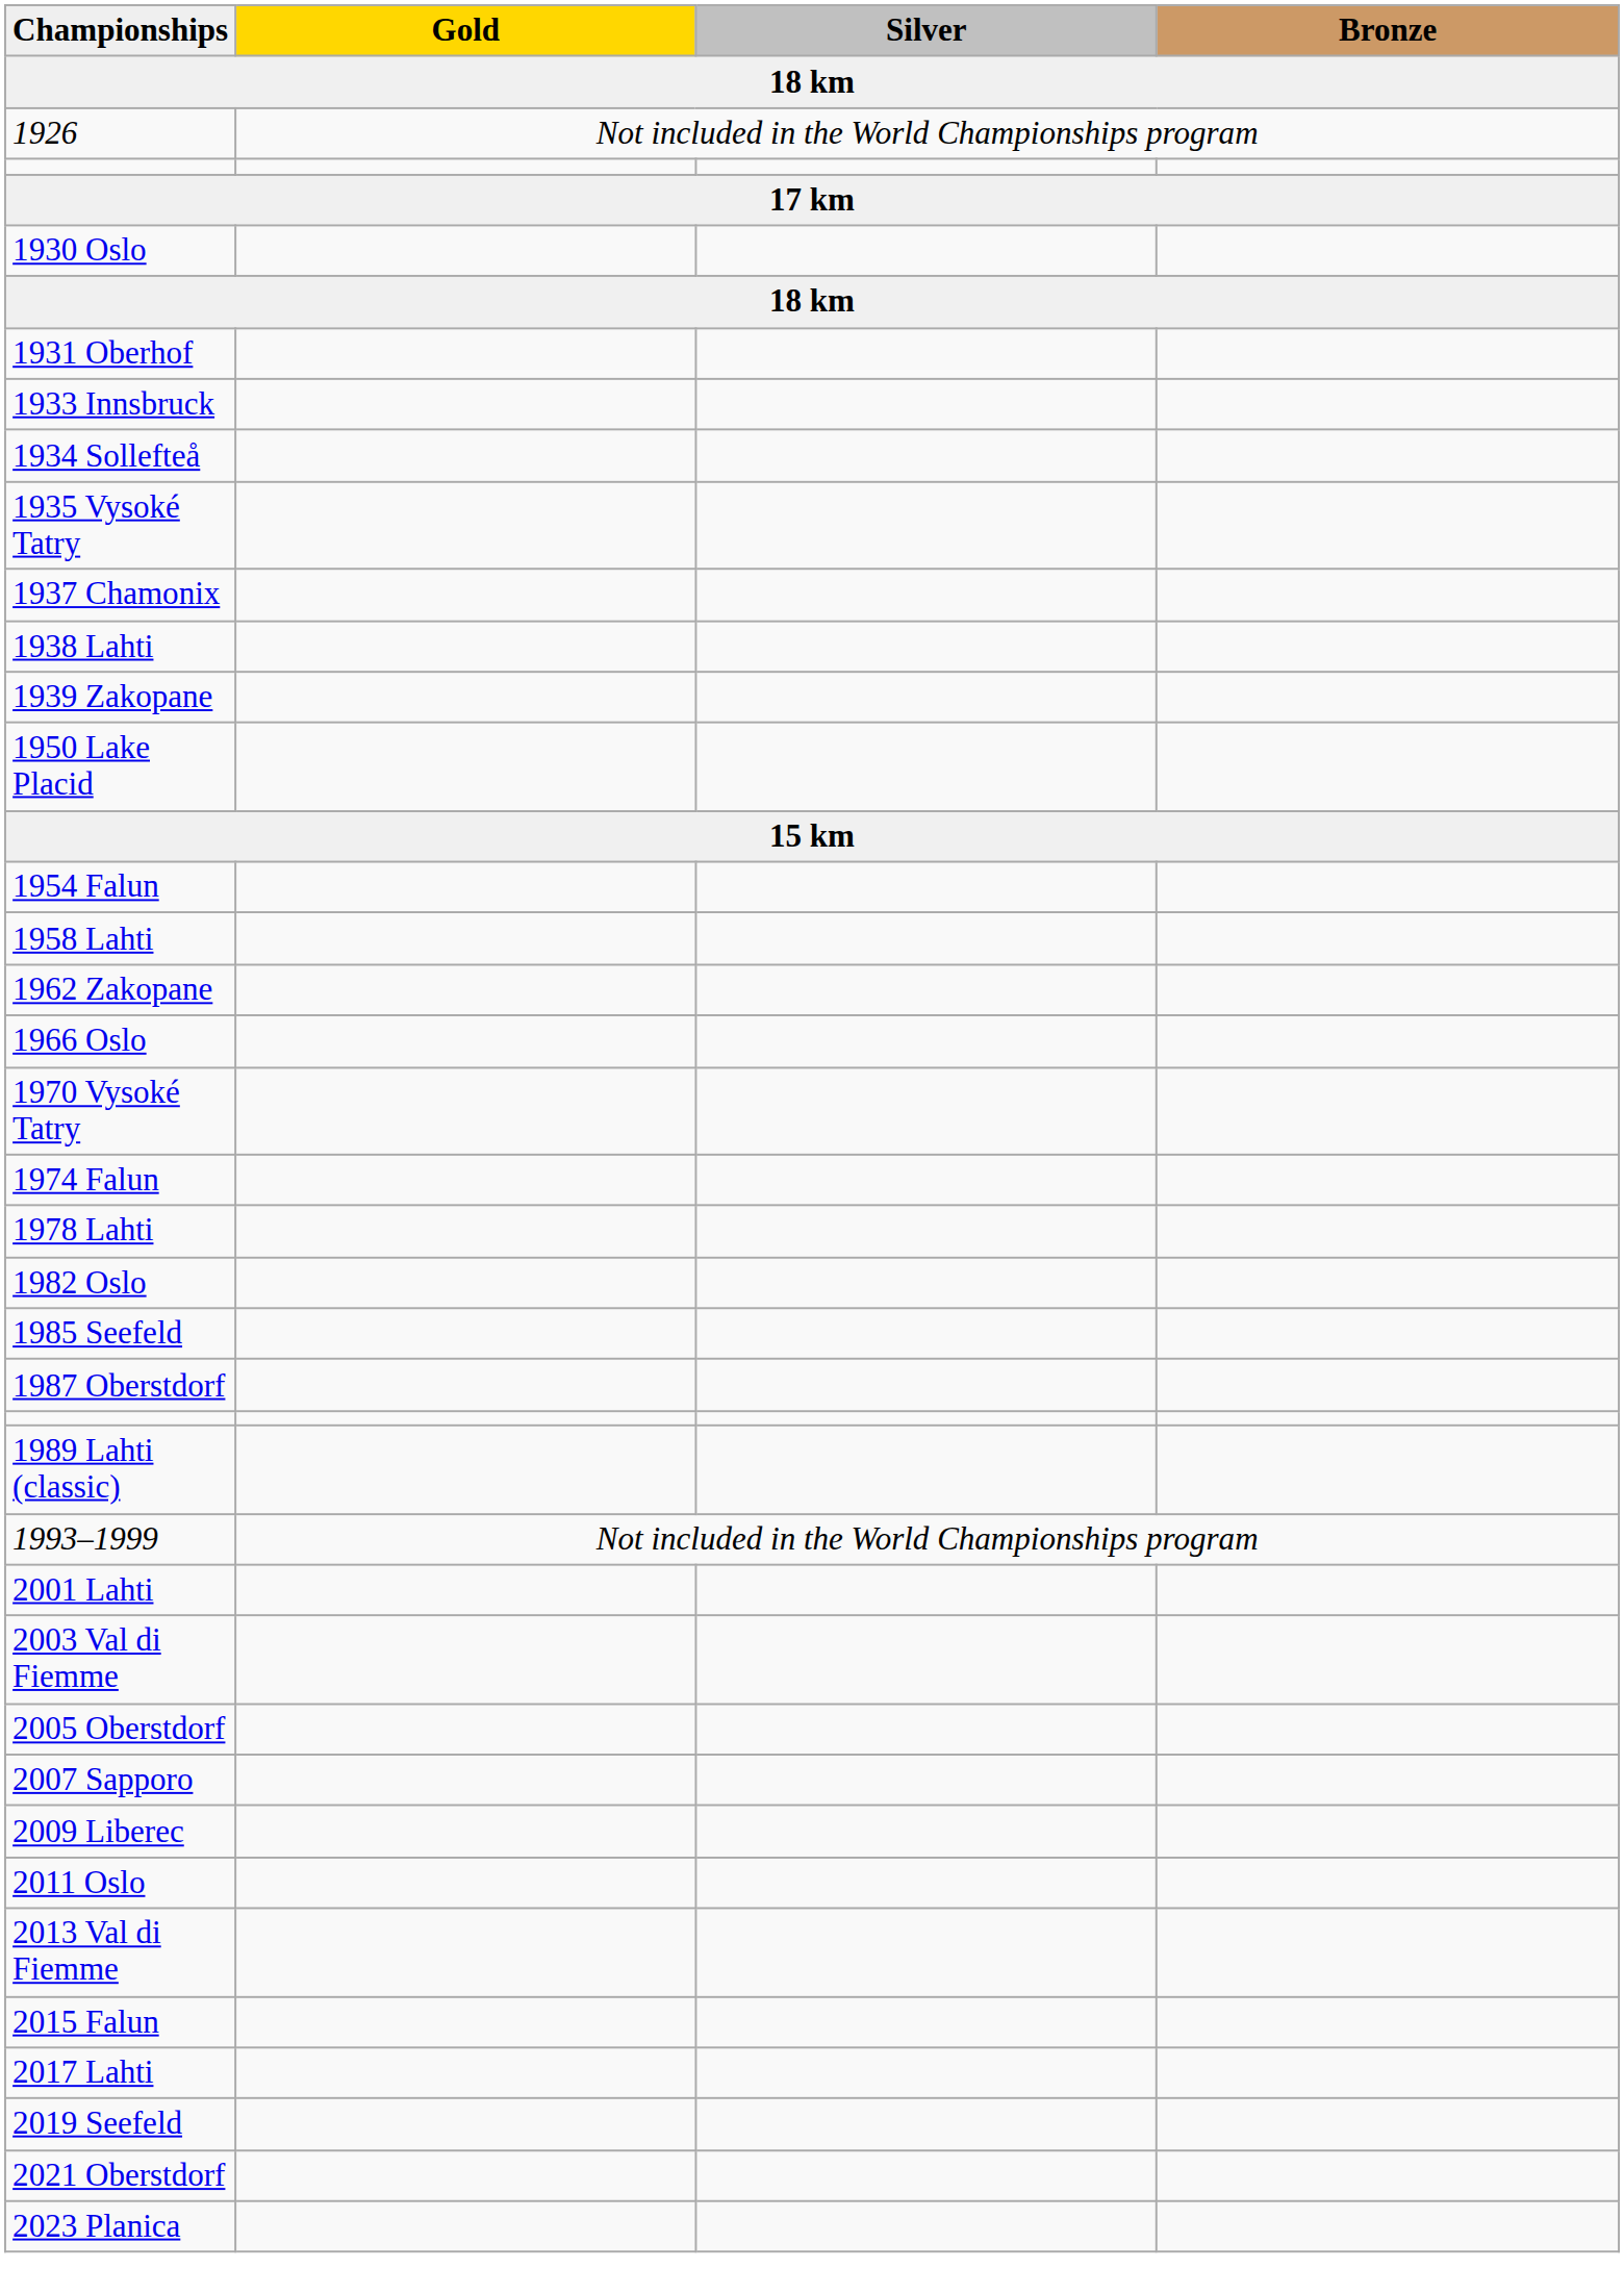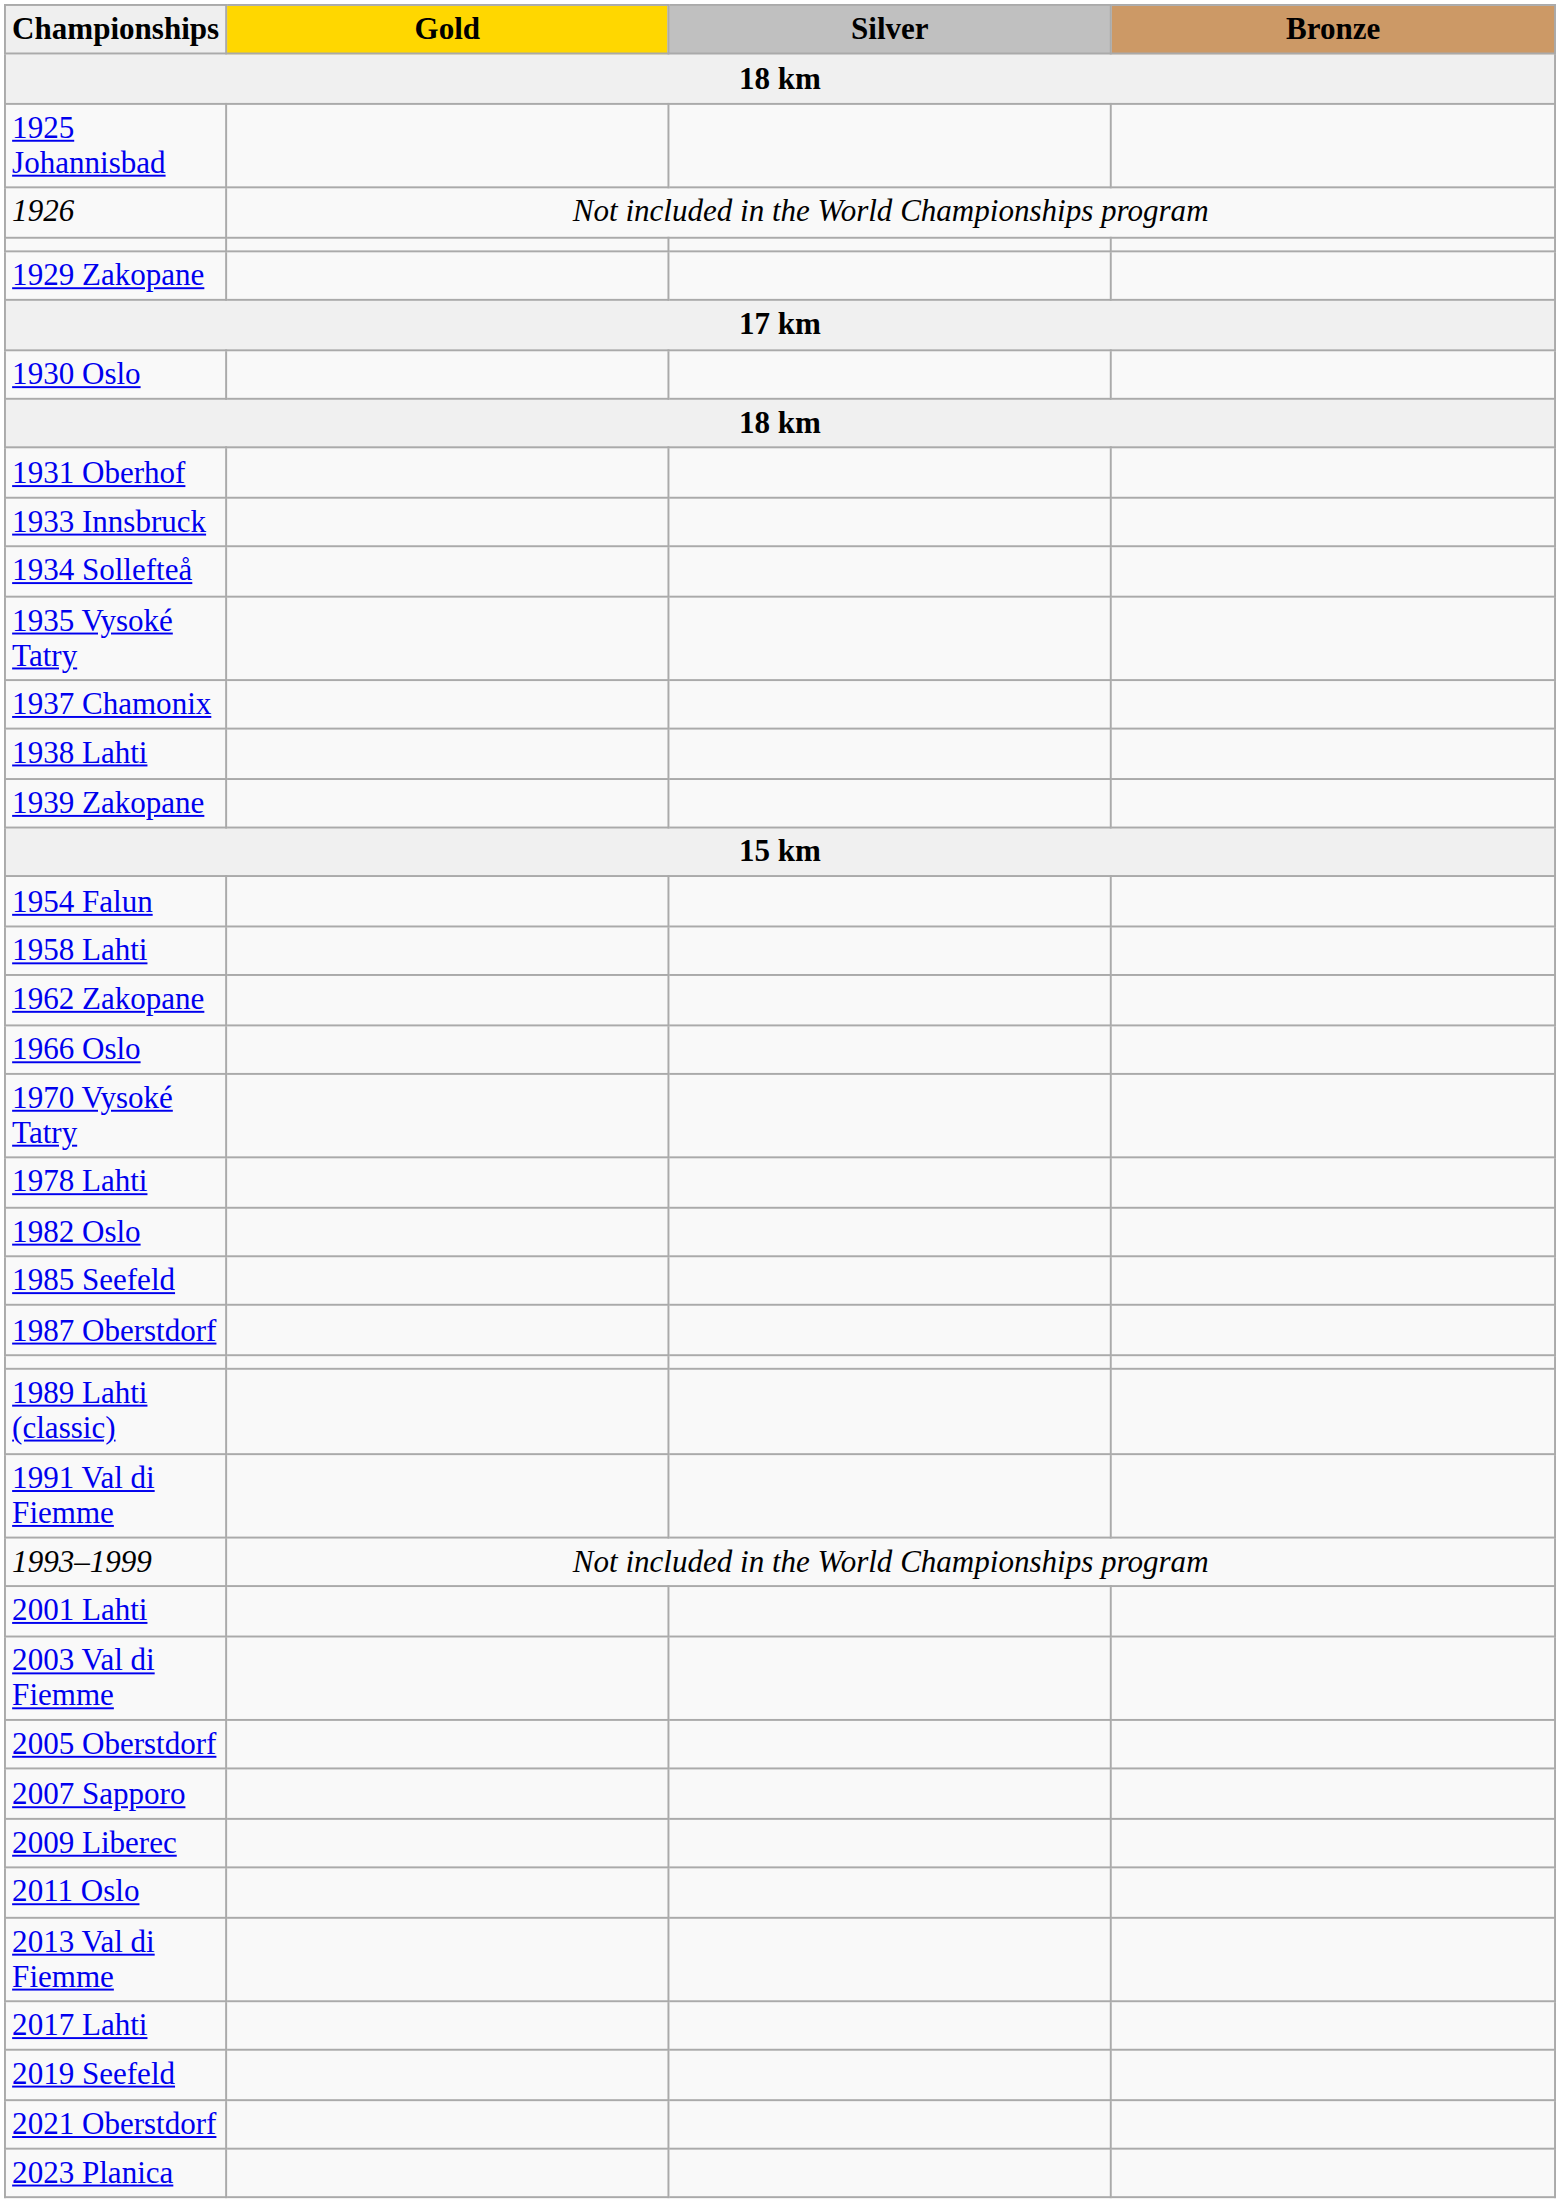 <table class="wikitable sortable" style="width:800px;">
 <tr>
 <th style="width:10%; background:#efefef;">Championships</th>
 <th style="width:30%; background:gold">Gold</th>
 <th style="width:30%; background:silver">Silver</th>
 <th style="width:30%; background:#CC9966">Bronze</th>
 </tr>
 <tr>
 <td colspan=4 align=center bgcolor=F0F0F0><strong>18 km</strong></td>
 </tr>
 <tr>
+<td><a href='#'>1925 Johannisbad</a></td>
+<td></td>
+<td></td>
+<td></td>
+</tr>
+<tr>
 <td><em>1926</em></td>
 <td colspan=3 align=center><em>Not included in the World Championships program</em></td>
 </tr>
 <tr>
 <td><a href='#'></a></td>
+<td></td>
+<td></td>
+<td></td>
+</tr>
+<tr>
+<td><a href='#'>1929 Zakopane</a></td>
 <td></td>
 <td></td>
 <td></td>
 </tr>
 <tr>
 <td colspan=4 align=center bgcolor=F0F0F0><strong>17 km</strong></td>
 </tr>
 <tr>
 <td><a href='#'>1930 Oslo</a></td>
 <td></td>
 <td></td>
 <td></td>
 </tr>
 <tr>
 <td colspan=4 align=center bgcolor=F0F0F0><strong>18 km</strong></td>
 </tr>
 <tr>
 <td><a href='#'>1931 Oberhof</a></td>
 <td></td>
 <td></td>
 <td></td>
 </tr>
 <tr>
 <td><a href='#'>1933 Innsbruck</a></td>
 <td></td>
 <td></td>
 <td></td>
 </tr>
 <tr>
 <td><a href='#'>1934 Sollefteå</a></td>
 <td></td>
 <td></td>
 <td></td>
 </tr>
 <tr>
 <td><a href='#'>1935 Vysoké Tatry</a></td>
 <td></td>
 <td></td>
 <td></td>
 </tr>
 <tr>
 <td><a href='#'>1937 Chamonix</a></td>
 <td></td>
 <td></td>
 <td></td>
 </tr>
 <tr>
 <td><a href='#'>1938 Lahti</a></td>
 <td></td>
 <td></td>
 <td></td>
 </tr>
 <tr>
 <td><a href='#'>1939 Zakopane</a></td>
 <td></td>
 <td></td>
 <td></td>
 </tr>
 <tr>
-<td><a href='#'>1950 Lake Placid</a></td>
-<td></td>
-<td></td>
-<td></td>
-</tr>
-<tr>
 <td colspan=4 align=center bgcolor=F0F0F0><strong>15 km</strong></td>
 </tr>
 <tr>
 <td><a href='#'>1954 Falun</a></td>
 <td></td>
 <td></td>
 <td></td>
 </tr>
 <tr>
 <td><a href='#'>1958 Lahti</a></td>
 <td></td>
 <td></td>
 <td></td>
 </tr>
 <tr>
 <td><a href='#'>1962 Zakopane</a></td>
 <td></td>
 <td></td>
 <td></td>
 </tr>
 <tr>
 <td><a href='#'>1966 Oslo</a></td>
 <td></td>
 <td></td>
 <td></td>
 </tr>
 <tr>
 <td><a href='#'>1970 Vysoké Tatry</a></td>
-<td></td>
-<td></td>
-<td></td>
-</tr>
-<tr>
-<td><a href='#'>1974 Falun</a></td>
 <td></td>
 <td></td>
 <td></td>
 </tr>
 <tr>
 <td><a href='#'>1978 Lahti</a></td>
 <td></td>
 <td></td>
 <td></td>
 </tr>
 <tr>
 <td><a href='#'>1982 Oslo</a></td>
 <td></td>
 <td></td>
 <td></td>
 </tr>
 <tr>
 <td><a href='#'>1985 Seefeld</a></td>
 <td></td>
 <td></td>
 <td></td>
 </tr>
 <tr>
 <td><a href='#'>1987 Oberstdorf</a></td>
 <td></td>
 <td></td>
 <td></td>
 </tr>
 <tr>
 <td></td>
 <td></td>
 <td></td>
 <td></td>
 </tr>
 <tr>
 <td><a href='#'>1989 Lahti (classic)</a></td>
+<td></td>
+<td></td>
+<td></td>
+</tr>
+<tr>
+<td><a href='#'>1991 Val di Fiemme</a></td>
 <td></td>
 <td></td>
 <td></td>
 </tr>
 <tr>
 <td><em>1993–1999</em></td>
 <td colspan=3 align=center><em>Not included in the World Championships program</em></td>
 </tr>
 <tr>
 <td><a href='#'>2001 Lahti</a></td>
 <td></td>
 <td></td>
 <td></td>
 </tr>
 <tr>
 <td><a href='#'>2003 Val di Fiemme</a></td>
 <td></td>
 <td></td>
 <td></td>
 </tr>
 <tr>
 <td><a href='#'>2005 Oberstdorf</a></td>
 <td></td>
 <td></td>
 <td></td>
 </tr>
 <tr>
 <td><a href='#'>2007 Sapporo</a></td>
 <td></td>
 <td></td>
 <td></td>
 </tr>
 <tr>
 <td><a href='#'>2009 Liberec</a></td>
 <td></td>
 <td></td>
 <td></td>
 </tr>
 <tr>
 <td><a href='#'>2011 Oslo</a></td>
 <td></td>
 <td></td>
 <td></td>
 </tr>
 <tr>
 <td><a href='#'>2013 Val di Fiemme</a></td>
 <td></td>
 <td></td>
 <td></td>
 </tr>
 <tr>
-<td><a href='#'>2015 Falun</a></td>
-<td></td>
-<td></td>
-<td></td>
-</tr>
-<tr>
 <td><a href='#'>2017 Lahti</a></td>
 <td></td>
 <td></td>
 <td></td>
 </tr>
 <tr>
 <td><a href='#'>2019 Seefeld</a></td>
 <td></td>
 <td></td>
 <td></td>
 </tr>
 <tr>
 <td><a href='#'>2021 Oberstdorf</a></td>
 <td></td>
 <td></td>
 <td></td>
 </tr>
 <tr>
 <td><a href='#'>2023 Planica</a></td>
 <td></td>
 <td></td>
 <td></td>
 </tr>
 </table>
